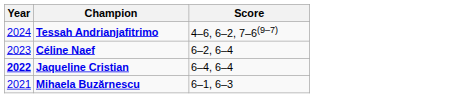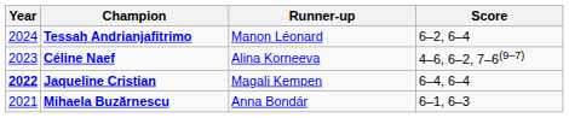 <table class="wikitable" style="font-size:90%">
 <tr>
 <th>Year</th>
 <th width="200">Champion</th>
+<th width="200">Runner-up</th>
 <th width="155">Score</th>
 </tr>
 <tr>
 <td><a href='#'>2024</a></td>
 <td> <strong><a href='#'>Tessah Andrianjafitrimo</a></strong></td>
-<td>4–6, 6–2, 7–6<sup>(9–7)</sup></td>
+<td> <a href='#'>Manon Léonard</a></td>
+<td>6–2, 6–4</td>
 </tr>
 <tr>
 <td><a href='#'>2023</a></td>
 <td> <strong><a href='#'>Céline Naef</a></strong></td>
-<td>6–2, 6–4</td>
+<td> <a href='#'>Alina Korneeva</a></td>
+<td>4–6, 6–2, 7–6<sup>(9–7)</sup></td>
 </tr>
 <tr>
 <td><strong><a href='#'>2022</a></strong></td>
 <td> <strong><a href='#'>Jaqueline Cristian</a></strong></td>
+<td> <a href='#'>Magali Kempen</a></td>
 <td>6–4, 6–4</td>
 </tr>
 <tr>
 <td><a href='#'>2021</a></td>
 <td> <strong><a href='#'>Mihaela Buzărnescu</a></strong></td>
+<td> <a href='#'>Anna Bondár</a></td>
 <td>6–1, 6–3</td>
 </tr>
 </table>
